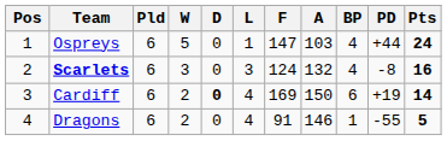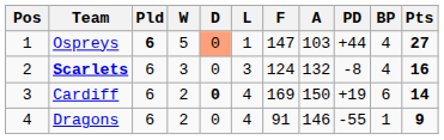 <table class="wikitable" style="text-align:center">
 <tr>
 <th width="30">Pos</th>
 <th>Team</th>
 <th width="20">Pld</th>
 <th width="20">W</th>
 <th width="20">D</th>
 <th width="20">L</th>
 <th width="20">F</th>
 <th width="20">A</th>
+<th width="20">PD</th>
 <th width="20">BP</th>
-<th width="20">PD</th>
 <th width="20">Pts</th>
 </tr>
 <tr>
 <td>1</td>
 <td style="text-align:left"> <a href='#'>Ospreys</a></td>
-<td>6</td>
+<td><strong>6</strong></td>
 <td>5</td>
-<td>0</td>
+<td style="background: lightsalmon;">0</td>
 <td>1</td>
 <td>147</td>
 <td>103</td>
+<td>+44</td>
 <td>4</td>
-<td>+44</td>
-<td><strong>24</strong></td>
+<td><strong>27</strong></td>
 </tr>
 <tr>
 <td>2</td>
 <td style="text-align:left"> <strong><a href='#'>Scarlets</a></strong></td>
 <td>6</td>
 <td>3</td>
 <td>0</td>
 <td>3</td>
 <td>124</td>
 <td>132</td>
+<td>-8</td>
 <td>4</td>
-<td>-8</td>
 <td><strong>16</strong></td>
 </tr>
 <tr>
 <td>3</td>
 <td style="text-align:left"> <a href='#'>Cardiff</a></td>
 <td>6</td>
 <td>2</td>
 <td><strong>0</strong></td>
 <td>4</td>
 <td>169</td>
 <td>150</td>
+<td>+19</td>
 <td>6</td>
-<td>+19</td>
 <td><strong>14</strong></td>
 </tr>
 <tr>
 <td>4</td>
 <td style="text-align:left"> <a href='#'>Dragons</a></td>
 <td>6</td>
 <td>2</td>
 <td>0</td>
 <td>4</td>
 <td>91</td>
 <td>146</td>
+<td>-55</td>
 <td>1</td>
-<td>-55</td>
-<td><strong>5</strong></td>
+<td><strong>9</strong></td>
 </tr>
 </table>
